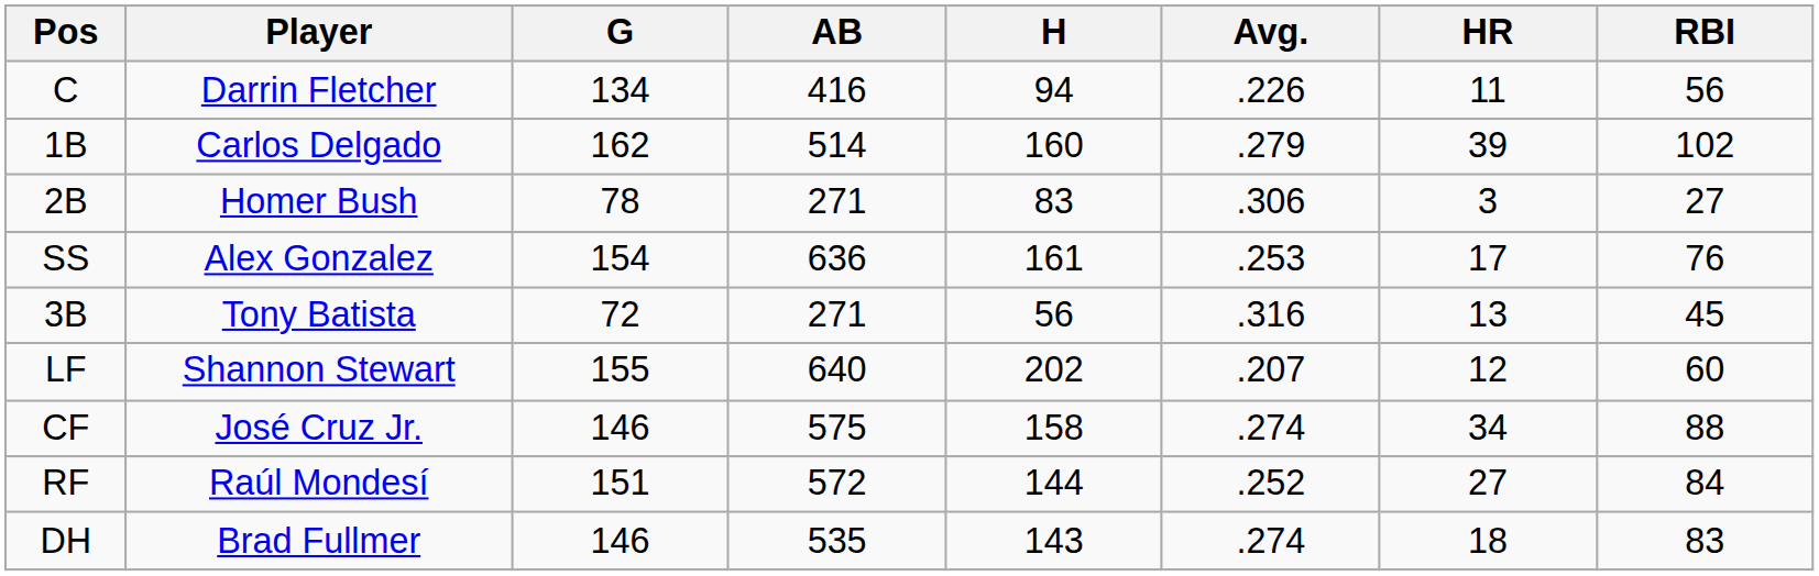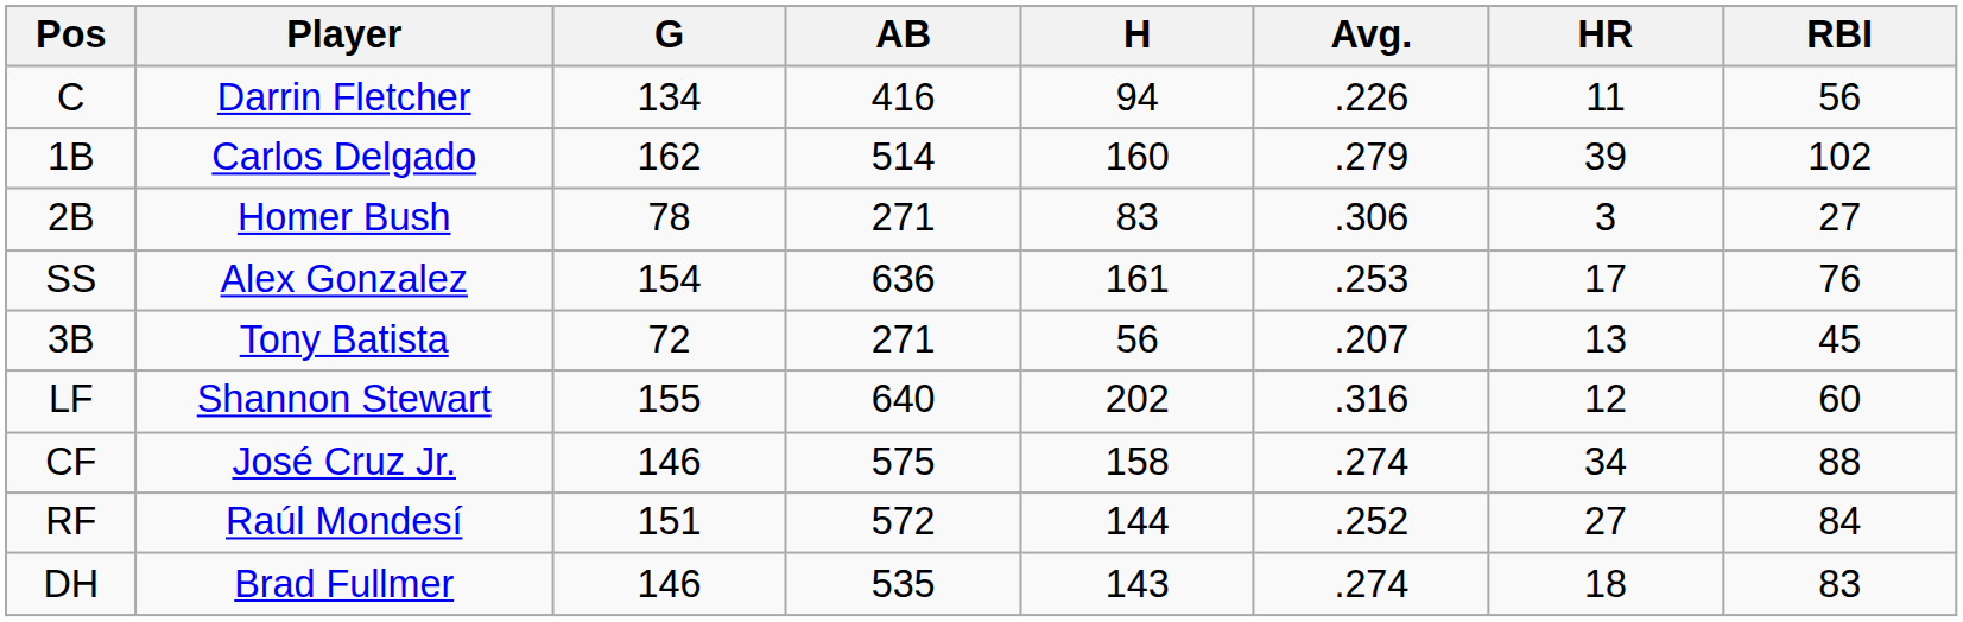 <table class="wikitable sortable">
 <tr>
 <th bgcolor="#DDDDFF" width="5%">Pos</th>
 <th bgcolor="#DDDDFF" width="16%">Player</th>
 <th bgcolor="#DDDDFF" width="9%">G</th>
 <th bgcolor="#DDDDFF" width="9%">AB</th>
 <th bgcolor="#DDDDFF" width="9%">H</th>
 <th bgcolor="#DDDDFF" width="9%">Avg.</th>
 <th bgcolor="#DDDDFF" width="9%">HR</th>
 <th bgcolor="#DDDDFF" width="9%">RBI</th>
 </tr>
 <tr align="center">
 <td>C</td>
 <td><a href='#'>Darrin Fletcher</a></td>
 <td>134</td>
 <td>416</td>
 <td>94</td>
 <td>.226</td>
 <td>11</td>
 <td>56</td>
 </tr>
 <tr align=center>
 <td>1B</td>
 <td><a href='#'>Carlos Delgado</a></td>
 <td>162</td>
 <td>514</td>
 <td>160</td>
 <td>.279</td>
 <td>39</td>
 <td>102</td>
 </tr>
 <tr align=center>
 <td>2B</td>
 <td><a href='#'>Homer Bush</a></td>
 <td>78</td>
 <td>271</td>
 <td>83</td>
 <td>.306</td>
 <td>3</td>
 <td>27</td>
 </tr>
 <tr align=center>
 <td>SS</td>
 <td><a href='#'>Alex Gonzalez</a></td>
 <td>154</td>
 <td>636</td>
 <td>161</td>
 <td>.253</td>
 <td>17</td>
 <td>76</td>
 </tr>
 <tr align=center>
 <td>3B</td>
 <td><a href='#'>Tony Batista</a></td>
 <td>72</td>
 <td>271</td>
 <td>56</td>
-<td>.316</td>
+<td>.207</td>
 <td>13</td>
 <td>45</td>
 </tr>
 <tr align=center>
 <td>LF</td>
 <td><a href='#'>Shannon Stewart</a></td>
 <td>155</td>
 <td>640</td>
 <td>202</td>
-<td>.207</td>
+<td>.316</td>
 <td>12</td>
 <td>60</td>
 </tr>
 <tr align=center>
 <td>CF</td>
 <td><a href='#'>José Cruz Jr.</a></td>
 <td>146</td>
 <td>575</td>
 <td>158</td>
 <td>.274</td>
 <td>34</td>
 <td>88</td>
 </tr>
 <tr align=center>
 <td>RF</td>
 <td><a href='#'>Raúl Mondesí</a></td>
 <td>151</td>
 <td>572</td>
 <td>144</td>
 <td>.252</td>
 <td>27</td>
 <td>84</td>
 </tr>
 <tr align=center>
 <td>DH</td>
 <td><a href='#'>Brad Fullmer</a></td>
 <td>146</td>
 <td>535</td>
 <td>143</td>
 <td>.274</td>
 <td>18</td>
 <td>83</td>
 </tr>
 </table>
